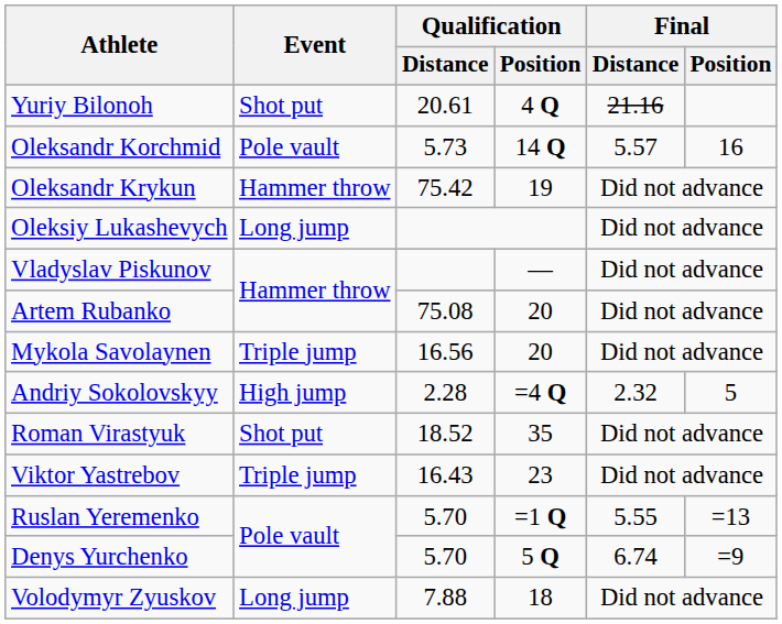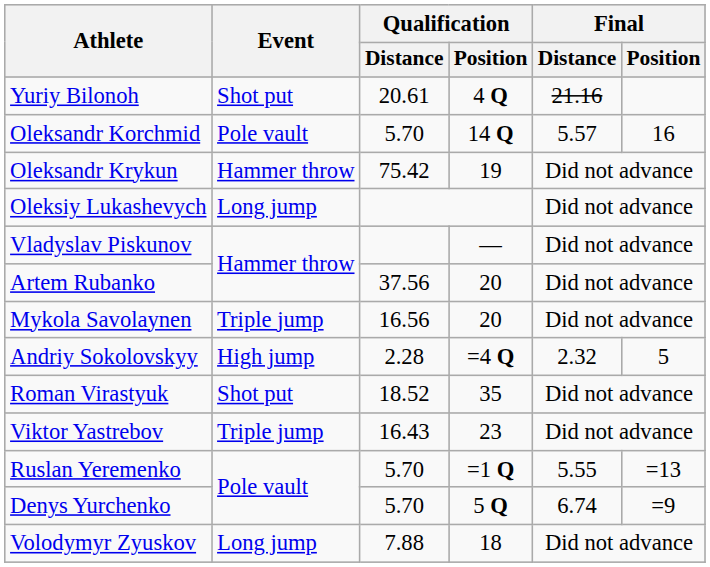 <table class=wikitable style="font-size:90%">
 <tr>
 <th rowspan="2">Athlete</th>
 <th rowspan="2">Event</th>
 <th colspan="2">Qualification</th>
 <th colspan="2">Final</th>
 </tr>
 <tr style="font-size:95%">
 <th>Distance</th>
 <th>Position</th>
 <th>Distance</th>
 <th>Position</th>
 </tr>
 <tr align=center>
 <td align=left><a href='#'>Yuriy Bilonoh</a></td>
 <td align=left><a href='#'>Shot put</a></td>
 <td>20.61</td>
 <td>4 <strong>Q</strong></td>
 <td><s>21.16</s></td>
 <td></td>
 </tr>
 <tr align=center>
 <td align=left><a href='#'>Oleksandr Korchmid</a></td>
 <td align=left><a href='#'>Pole vault</a></td>
-<td>5.73</td>
+<td>5.70</td>
 <td>14 <strong>Q</strong></td>
 <td>5.57</td>
 <td>16</td>
 </tr>
 <tr align=center>
 <td align=left><a href='#'>Oleksandr Krykun</a></td>
 <td align=left><a href='#'>Hammer throw</a></td>
 <td>75.42</td>
 <td>19</td>
 <td colspan=2>Did not advance</td>
 </tr>
 <tr align=center>
 <td align=left><a href='#'>Oleksiy Lukashevych</a></td>
 <td align=left><a href='#'>Long jump</a></td>
 <td colspan=2></td>
 <td colspan=2>Did not advance</td>
 </tr>
 <tr align=center>
 <td align=left><a href='#'>Vladyslav Piskunov</a></td>
 <td align=left rowspan=2><a href='#'>Hammer throw</a></td>
 <td></td>
 <td>—</td>
 <td colspan=2>Did not advance</td>
 </tr>
 <tr align=center>
 <td align=left><a href='#'>Artem Rubanko</a></td>
-<td>75.08</td>
+<td>37.56</td>
 <td>20</td>
 <td colspan=2>Did not advance</td>
 </tr>
 <tr align=center>
 <td align=left><a href='#'>Mykola Savolaynen</a></td>
 <td align=left><a href='#'>Triple jump</a></td>
 <td>16.56</td>
 <td>20</td>
 <td colspan=2>Did not advance</td>
 </tr>
 <tr align=center>
 <td align=left><a href='#'>Andriy Sokolovskyy</a></td>
 <td align=left><a href='#'>High jump</a></td>
 <td>2.28</td>
 <td>=4 <strong>Q</strong></td>
 <td>2.32</td>
 <td>5</td>
 </tr>
 <tr align=center>
 <td align=left><a href='#'>Roman Virastyuk</a></td>
 <td align=left><a href='#'>Shot put</a></td>
 <td>18.52</td>
 <td>35</td>
 <td colspan=2>Did not advance</td>
 </tr>
 <tr align=center>
 <td align=left><a href='#'>Viktor Yastrebov</a></td>
 <td align=left><a href='#'>Triple jump</a></td>
 <td>16.43</td>
 <td>23</td>
 <td colspan=2>Did not advance</td>
 </tr>
 <tr align=center>
 <td align=left><a href='#'>Ruslan Yeremenko</a></td>
 <td align=left rowspan=2><a href='#'>Pole vault</a></td>
 <td>5.70</td>
 <td>=1 <strong>Q</strong></td>
 <td>5.55</td>
 <td>=13</td>
 </tr>
 <tr align=center>
 <td align=left><a href='#'>Denys Yurchenko</a></td>
 <td>5.70</td>
 <td>5 <strong>Q</strong></td>
 <td>6.74</td>
 <td>=9</td>
 </tr>
 <tr align=center>
 <td align=left><a href='#'>Volodymyr Zyuskov</a></td>
 <td align=left><a href='#'>Long jump</a></td>
 <td>7.88</td>
 <td>18</td>
 <td colspan=2>Did not advance</td>
 </tr>
 </table>
